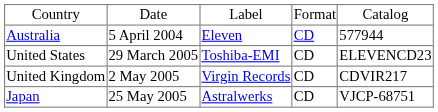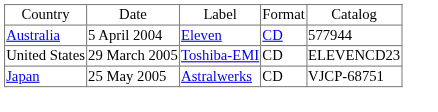 <table border="1" cellpadding="1" cellspacing="0" style="font-size: 85%; border: gray solid 1px; border-collapse: collapse; text-align: middle;">
 <tr style="text-align:center;">
 <td>Country</td>
 <td>Date</td>
 <td>Label</td>
 <td>Format</td>
 <td>Catalog</td>
 </tr>
 <tr>
 <td><a href='#'>Australia</a></td>
 <td>5 April 2004</td>
 <td><a href='#'>Eleven</a></td>
 <td><a href='#'>CD</a></td>
 <td>577944</td>
 </tr>
 <tr>
 <td>United States</td>
 <td>29 March 2005</td>
 <td><a href='#'>Toshiba-EMI</a></td>
 <td>CD</td>
 <td>ELEVENCD23</td>
 </tr>
 <tr>
-<td>United Kingdom</td>
-<td>2 May 2005</td>
-<td><a href='#'>Virgin Records</a></td>
-<td>CD</td>
-<td>CDVIR217</td>
-</tr>
-<tr>
 <td><a href='#'>Japan</a></td>
 <td>25 May 2005</td>
 <td><a href='#'>Astralwerks</a></td>
 <td>CD</td>
 <td>VJCP-68751</td>
 </tr>
 </table>
